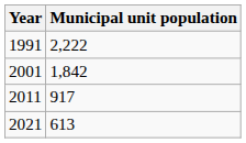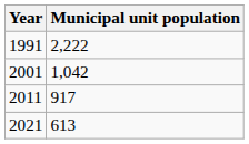 <table class=wikitable>
 <tr>
 <th>Year</th>
 <th>Municipal unit population</th>
 </tr>
 <tr>
 <td>1991</td>
 <td>2,222</td>
 </tr>
 <tr>
 <td>2001</td>
-<td>1,842</td>
+<td>1,042</td>
 </tr>
 <tr>
 <td>2011</td>
 <td>917</td>
 </tr>
 <tr>
 <td>2021</td>
 <td>613</td>
 </tr>
 </table>
